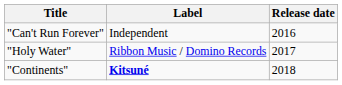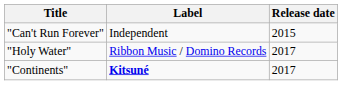 <table class="wikitable">
 <tr>
 <th>Title</th>
 <th>Label</th>
 <th>Release date</th>
 </tr>
 <tr>
 <td>"Can't Run Forever"</td>
 <td>Independent</td>
-<td>2016</td>
+<td>2015</td>
 </tr>
 <tr>
 <td>"Holy Water"</td>
 <td><a href='#'>Ribbon Music</a> / <a href='#'>Domino Records</a></td>
 <td>2017</td>
 </tr>
 <tr>
 <td>"Continents"</td>
 <td><strong><a href='#'>Kitsuné</a></strong></td>
-<td>2018</td>
+<td>2017</td>
 </tr>
 </table>
